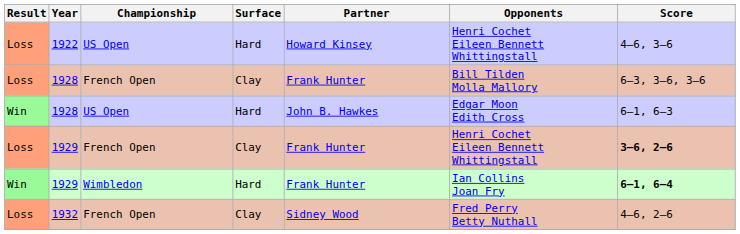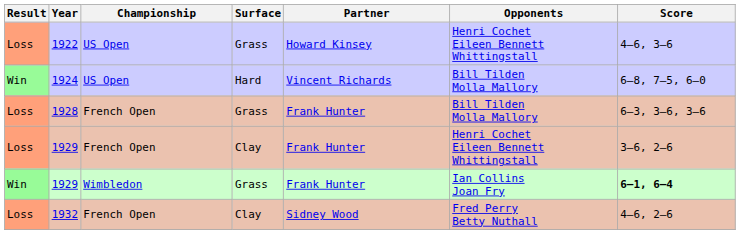 <table class="sortable wikitable">
 <tr>
 <th style="width:40px">Result</th>
 <th style="width:30px">Year</th>
 <th style="width:180px">Championship</th>
 <th style="width:50px">Surface</th>
 <th style="width:200px">Partner</th>
 <th style="width:200px">Opponents</th>
 <th style="width:140px" class="unsortable">Score</th>
 </tr>
 <tr style="background:#ccf;">
 <td style="background:#ffa07a;">Loss</td>
 <td><a href='#'>1922</a></td>
 <td><a href='#'>US Open</a></td>
-<td>Hard</td>
+<td>Grass</td>
 <td> <a href='#'>Howard Kinsey</a></td>
 <td> <a href='#'>Henri Cochet</a><br> <a href='#'>Eileen Bennett Whittingstall</a></td>
 <td>4–6, 3–6</td>
+</tr>
+<tr style="background:#ccf;">
+<td style="background:#98fb98;">Win</td>
+<td><a href='#'>1924</a></td>
+<td><a href='#'>US Open</a></td>
+<td>Hard</td>
+<td> <a href='#'>Vincent Richards</a></td>
+<td> <a href='#'>Bill Tilden</a><br> <a href='#'>Molla Mallory</a></td>
+<td>6–8, 7–5, 6–0</td>
 </tr>
 <tr style="background:#ebc2af;">
 <td style="background:#ffa07a;">Loss</td>
 <td><a href='#'>1928</a></td>
 <td>French Open</td>
-<td>Clay</td>
+<td>Grass</td>
 <td> <a href='#'>Frank Hunter</a></td>
 <td> <a href='#'>Bill Tilden</a><br> <a href='#'>Molla Mallory</a></td>
 <td>6–3, 3–6, 3–6</td>
-</tr>
-<tr style="background:#ccf;">
-<td style="background:#98fb98;">Win</td>
-<td><a href='#'>1928</a></td>
-<td><a href='#'>US Open</a></td>
-<td>Hard</td>
-<td> <a href='#'>John B. Hawkes</a></td>
-<td> <a href='#'>Edgar Moon</a><br> <a href='#'>Edith Cross</a></td>
-<td>6–1, 6–3</td>
 </tr>
 <tr style="background:#ebc2af;">
 <td style="background:#ffa07a;">Loss</td>
 <td><a href='#'>1929</a></td>
 <td>French Open</td>
 <td>Clay</td>
 <td> <a href='#'>Frank Hunter</a></td>
 <td> <a href='#'>Henri Cochet</a><br> <a href='#'>Eileen Bennett Whittingstall</a></td>
-<td><strong>3–6, 2–6</strong></td>
+<td>3–6, 2–6</td>
 </tr>
 <tr style="background:#cfc;">
 <td style="background:#98fb98;">Win</td>
 <td><a href='#'>1929</a></td>
 <td><a href='#'>Wimbledon</a></td>
-<td>Hard</td>
+<td>Grass</td>
 <td> <a href='#'>Frank Hunter</a></td>
 <td> <a href='#'>Ian Collins</a><br> <a href='#'>Joan Fry</a></td>
 <td><strong>6–1, 6–4</strong></td>
 </tr>
 <tr style="background:#ebc2af;">
 <td style="background:#ffa07a;">Loss</td>
 <td><a href='#'>1932</a></td>
 <td>French Open</td>
 <td>Clay</td>
 <td> <a href='#'>Sidney Wood</a></td>
 <td> <a href='#'>Fred Perry</a><br> <a href='#'>Betty Nuthall</a></td>
 <td>4–6, 2–6</td>
 </tr>
 </table>
